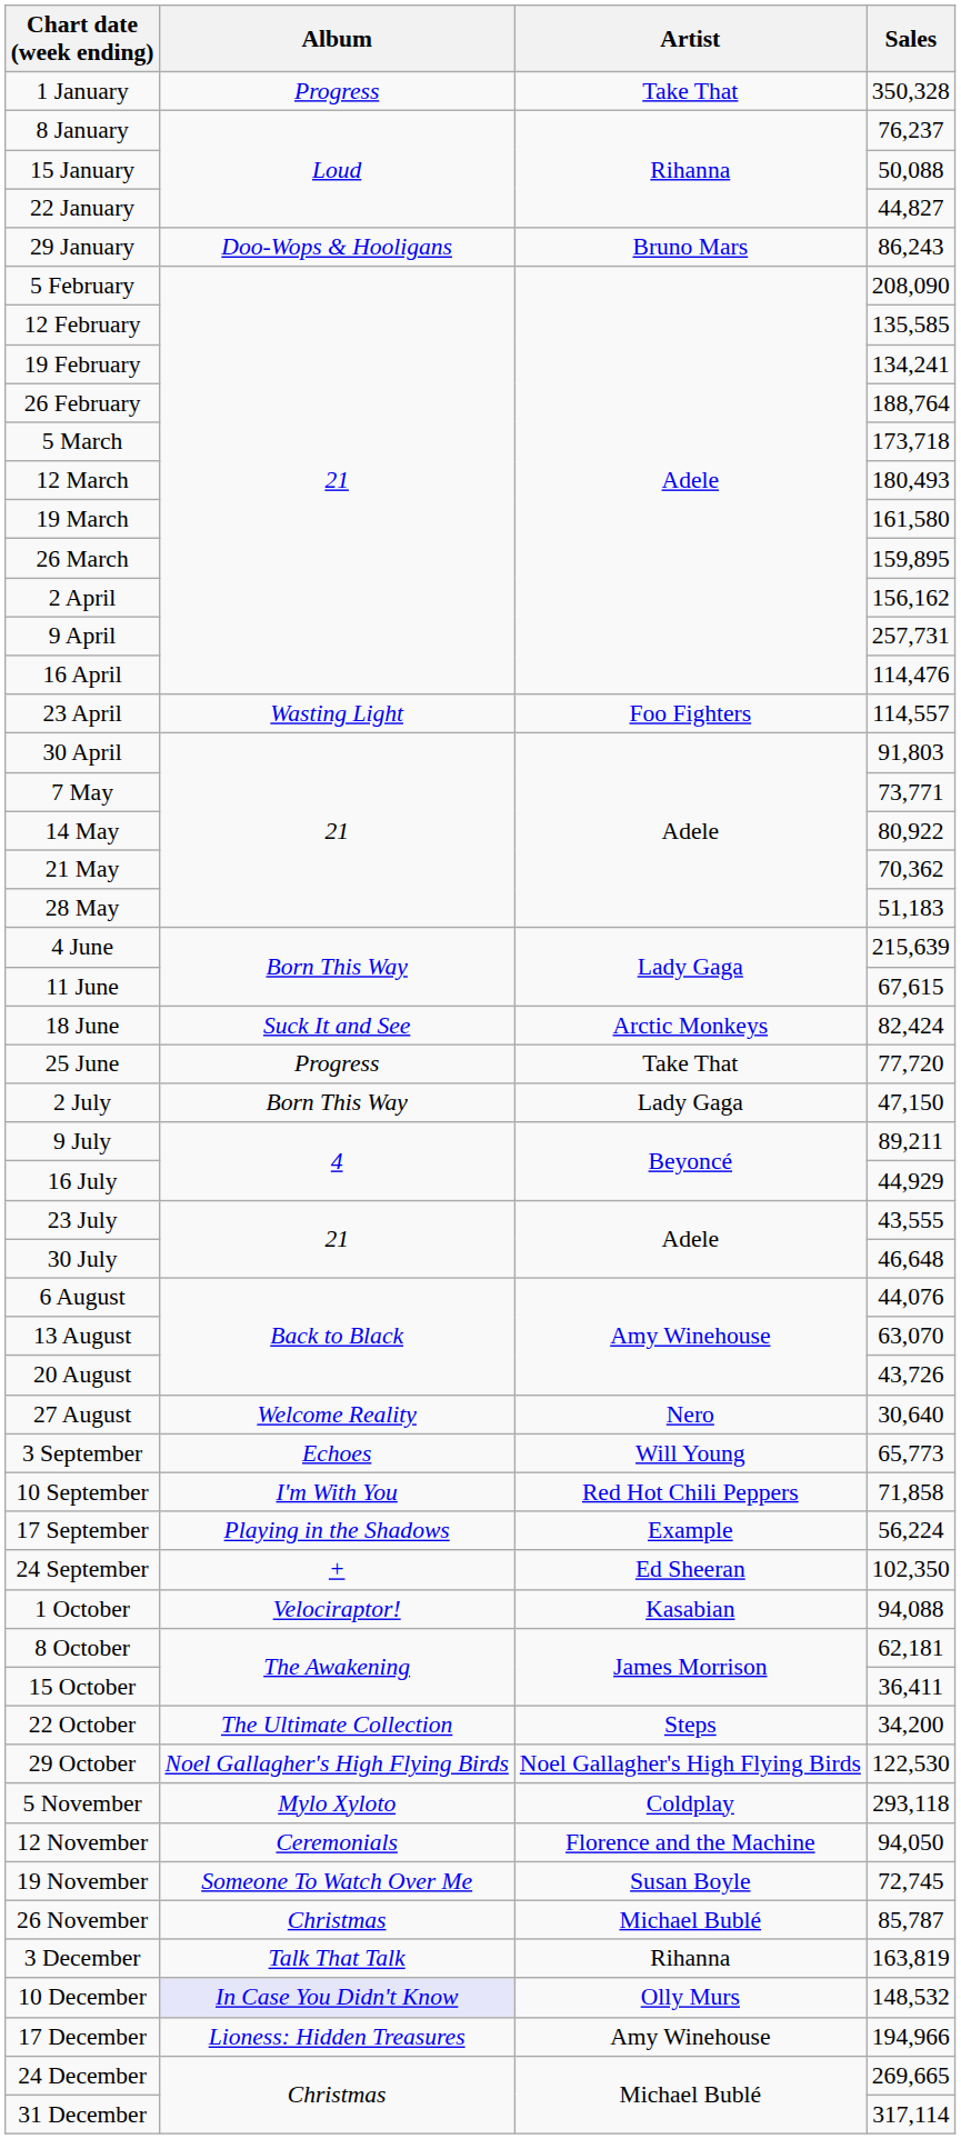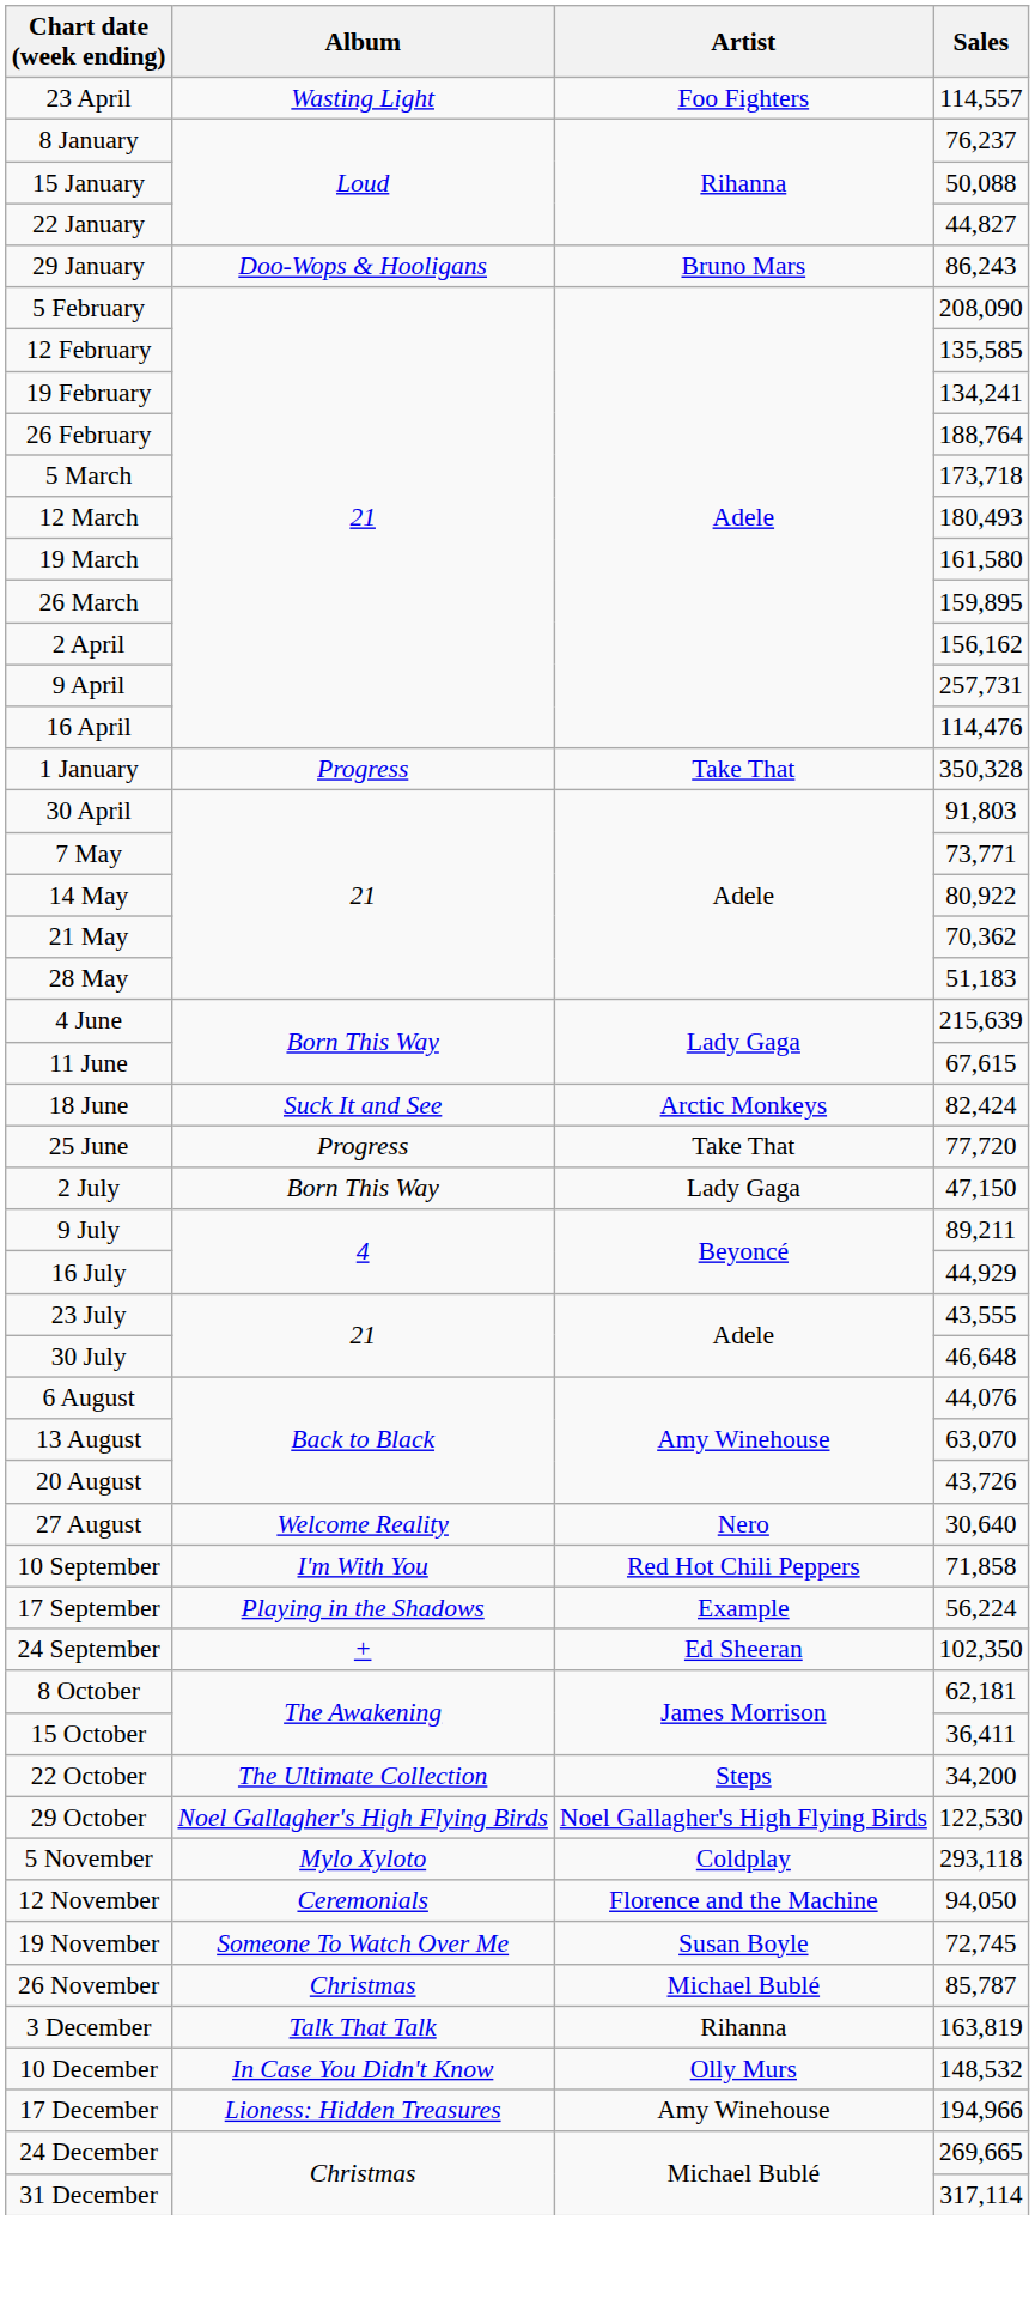 <table class="wikitable" style="font-size:97%; text-align:center;">
 <tr>
 <th>Chart date<br>(week ending)</th>
 <th>Album</th>
 <th>Artist</th>
 <th>Sales</th>
 </tr>
 <tr>
-<td>1 January</td>
-<td><em><a href='#'>Progress</a></em></td>
-<td><a href='#'>Take That</a></td>
-<td>350,328</td>
+<td>23 April</td>
+<td><em><a href='#'>Wasting Light</a></em></td>
+<td><a href='#'>Foo Fighters</a></td>
+<td>114,557</td>
 </tr>
 <tr>
 <td>8 January</td>
 <td rowspan="3"><em><a href='#'>Loud</a></em></td>
 <td rowspan="3"><a href='#'>Rihanna</a></td>
 <td>76,237</td>
 </tr>
 <tr>
 <td>15 January</td>
 <td>50,088</td>
 </tr>
 <tr>
 <td>22 January</td>
 <td>44,827</td>
 </tr>
 <tr>
 <td>29 January</td>
 <td><em><a href='#'>Doo-Wops & Hooligans</a></em></td>
 <td><a href='#'>Bruno Mars</a></td>
 <td>86,243</td>
 </tr>
 <tr>
 <td>5 February</td>
 <td rowspan="11"><em><a href='#'>21</a></em></td>
 <td rowspan="11"><a href='#'>Adele</a></td>
 <td>208,090</td>
 </tr>
 <tr>
 <td>12 February</td>
 <td>135,585</td>
 </tr>
 <tr>
 <td>19 February</td>
 <td>134,241</td>
 </tr>
 <tr>
 <td>26 February</td>
 <td>188,764</td>
 </tr>
 <tr>
 <td>5 March</td>
 <td>173,718</td>
 </tr>
 <tr>
 <td>12 March</td>
 <td>180,493</td>
 </tr>
 <tr>
 <td>19 March</td>
 <td>161,580</td>
 </tr>
 <tr>
 <td>26 March</td>
 <td>159,895</td>
 </tr>
 <tr>
 <td>2 April</td>
 <td>156,162</td>
 </tr>
 <tr>
 <td>9 April</td>
 <td>257,731</td>
 </tr>
 <tr>
 <td>16 April</td>
 <td>114,476</td>
 </tr>
 <tr>
-<td>23 April</td>
-<td><em><a href='#'>Wasting Light</a></em></td>
-<td><a href='#'>Foo Fighters</a></td>
-<td>114,557</td>
+<td>1 January</td>
+<td><em><a href='#'>Progress</a></em></td>
+<td><a href='#'>Take That</a></td>
+<td>350,328</td>
 </tr>
 <tr>
 <td>30 April</td>
 <td rowspan="5"><em>21</em></td>
 <td rowspan="5">Adele</td>
 <td>91,803</td>
 </tr>
 <tr>
 <td>7 May</td>
 <td>73,771</td>
 </tr>
 <tr>
 <td>14 May</td>
 <td>80,922</td>
 </tr>
 <tr>
 <td>21 May</td>
 <td>70,362</td>
 </tr>
 <tr>
 <td>28 May</td>
 <td>51,183</td>
 </tr>
 <tr>
 <td>4 June</td>
 <td rowspan="2"><em><a href='#'>Born This Way</a></em></td>
 <td rowspan="2"><a href='#'>Lady Gaga</a></td>
 <td>215,639</td>
 </tr>
 <tr>
 <td>11 June</td>
 <td>67,615</td>
 </tr>
 <tr>
 <td>18 June</td>
 <td><em><a href='#'>Suck It and See</a></em></td>
 <td><a href='#'>Arctic Monkeys</a></td>
 <td>82,424</td>
 </tr>
 <tr>
 <td>25 June</td>
 <td><em>Progress</em></td>
 <td>Take That</td>
 <td>77,720</td>
 </tr>
 <tr>
 <td>2 July</td>
 <td><em>Born This Way</em></td>
 <td>Lady Gaga</td>
 <td>47,150</td>
 </tr>
 <tr>
 <td>9 July</td>
 <td rowspan="2"><em><a href='#'>4</a></em></td>
 <td rowspan="2"><a href='#'>Beyoncé</a></td>
 <td>89,211</td>
 </tr>
 <tr>
 <td>16 July</td>
 <td>44,929</td>
 </tr>
 <tr>
 <td>23 July</td>
 <td rowspan="2"><em>21</em></td>
 <td rowspan="2">Adele</td>
 <td>43,555</td>
 </tr>
 <tr>
 <td>30 July</td>
 <td>46,648</td>
 </tr>
 <tr>
 <td>6 August</td>
 <td rowspan="3"><em><a href='#'>Back to Black</a></em></td>
 <td rowspan="3"><a href='#'>Amy Winehouse</a></td>
 <td>44,076</td>
 </tr>
 <tr>
 <td>13 August</td>
 <td>63,070</td>
 </tr>
 <tr>
 <td>20 August</td>
 <td>43,726</td>
 </tr>
 <tr>
 <td>27 August</td>
 <td><em><a href='#'>Welcome Reality</a></em></td>
 <td><a href='#'>Nero</a></td>
 <td>30,640</td>
 </tr>
 <tr>
-<td>3 September</td>
-<td><em><a href='#'>Echoes</a></em></td>
-<td><a href='#'>Will Young</a></td>
-<td>65,773</td>
-</tr>
-<tr>
 <td>10 September</td>
 <td><em><a href='#'>I'm With You</a></em></td>
 <td><a href='#'>Red Hot Chili Peppers</a></td>
 <td>71,858</td>
 </tr>
 <tr>
 <td>17 September</td>
 <td><em><a href='#'>Playing in the Shadows</a></em></td>
 <td><a href='#'>Example</a></td>
 <td>56,224</td>
 </tr>
 <tr>
 <td>24 September</td>
 <td><em><a href='#'>+</a></em></td>
 <td><a href='#'>Ed Sheeran</a></td>
 <td>102,350</td>
-</tr>
-<tr>
-<td>1 October</td>
-<td><em><a href='#'>Velociraptor!</a></em></td>
-<td><a href='#'>Kasabian</a></td>
-<td>94,088</td>
 </tr>
 <tr>
 <td>8 October</td>
 <td rowspan="2"><em><a href='#'>The Awakening</a></em></td>
 <td rowspan="2"><a href='#'>James Morrison</a></td>
 <td>62,181</td>
 </tr>
 <tr>
 <td>15 October</td>
 <td>36,411</td>
 </tr>
 <tr>
 <td>22 October</td>
 <td><em><a href='#'>The Ultimate Collection</a></em></td>
 <td><a href='#'>Steps</a></td>
 <td>34,200</td>
 </tr>
 <tr>
 <td>29 October</td>
 <td><em><a href='#'>Noel Gallagher's High Flying Birds</a></em></td>
 <td><a href='#'>Noel Gallagher's High Flying Birds</a></td>
 <td>122,530</td>
 </tr>
 <tr>
 <td>5 November</td>
 <td><em><a href='#'>Mylo Xyloto</a></em></td>
 <td><a href='#'>Coldplay</a></td>
 <td>293,118</td>
 </tr>
 <tr>
 <td>12 November</td>
 <td><em><a href='#'>Ceremonials</a></em></td>
 <td><a href='#'>Florence and the Machine</a></td>
 <td>94,050</td>
 </tr>
 <tr>
 <td>19 November</td>
 <td><em><a href='#'>Someone To Watch Over Me</a></em></td>
 <td><a href='#'>Susan Boyle</a></td>
 <td>72,745</td>
 </tr>
 <tr>
 <td>26 November</td>
 <td><em><a href='#'>Christmas</a></em></td>
 <td><a href='#'>Michael Bublé</a></td>
 <td>85,787</td>
 </tr>
 <tr>
 <td>3 December</td>
 <td><em><a href='#'>Talk That Talk</a></em></td>
 <td>Rihanna</td>
 <td>163,819</td>
 </tr>
 <tr>
 <td>10 December</td>
-<td style="background: lavender;"><em><a href='#'>In Case You Didn't Know</a></em></td>
+<td><em><a href='#'>In Case You Didn't Know</a></em></td>
 <td><a href='#'>Olly Murs</a></td>
 <td>148,532</td>
 </tr>
 <tr>
 <td>17 December</td>
 <td><em><a href='#'>Lioness: Hidden Treasures</a></em></td>
 <td>Amy Winehouse</td>
 <td>194,966</td>
 </tr>
 <tr>
 <td>24 December</td>
 <td rowspan="2"><em>Christmas</em></td>
 <td rowspan="2">Michael Bublé</td>
 <td>269,665</td>
 </tr>
 <tr>
 <td>31 December</td>
 <td>317,114</td>
 </tr>
 </table>
